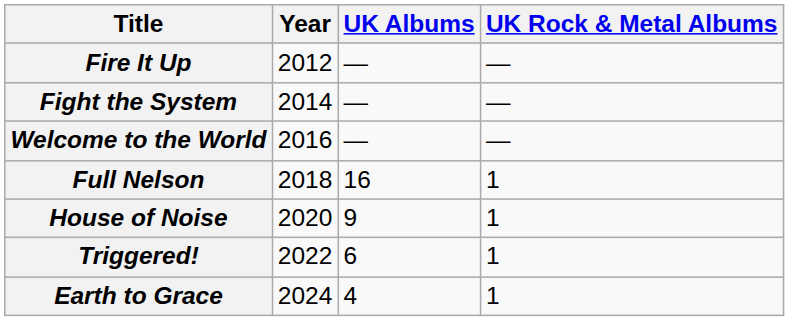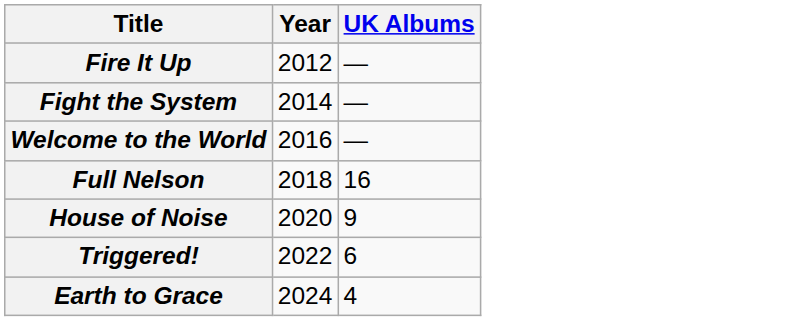 <table class="wikitable">
 <tr>
 <th scope="col">Title</th>
 <th scope="col">Year</th>
 <th scope="col"><a href='#'>UK Albums</a></th>
-<th scope="col"><a href='#'>UK Rock & Metal Albums</a></th>
 </tr>
 <tr>
 <th scope="row"><em>Fire It Up</em></th>
 <td>2012</td>
-<td>—</td>
 <td>—</td>
 </tr>
 <tr>
 <th scope="row"><em>Fight the System</em></th>
 <td>2014</td>
 <td>—</td>
-<td>—</td>
 </tr>
 <tr>
 <th scope="row"><em>Welcome to the World</em></th>
 <td>2016</td>
-<td>—</td>
 <td>—</td>
 </tr>
 <tr>
 <th scope="row"><em>Full Nelson</em></th>
 <td>2018</td>
 <td>16</td>
-<td>1</td>
 </tr>
 <tr>
 <th scope="row"><em>House of Noise</em></th>
 <td>2020</td>
 <td>9</td>
-<td>1</td>
 </tr>
 <tr>
 <th scope="row"><em>Triggered!</em></th>
 <td>2022</td>
 <td>6</td>
-<td>1</td>
 </tr>
 <tr>
 <th scope="row"><em>Earth to Grace</em></th>
 <td>2024</td>
 <td>4</td>
-<td>1</td>
 </tr>
 </table>
